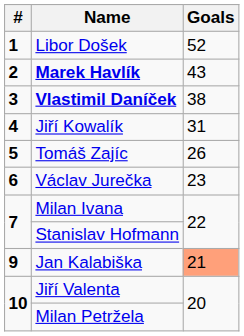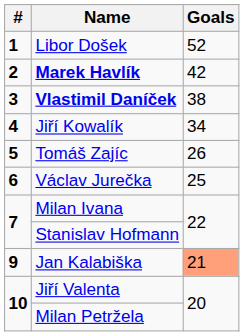 <table class="wikitable">
 <tr>
 <th>#</th>
 <th>Name</th>
 <th>Goals</th>
 </tr>
 <tr>
 <td><strong>1</strong></td>
 <td> <a href='#'>Libor Došek</a></td>
 <td>52</td>
 </tr>
 <tr>
 <td><strong>2</strong></td>
 <td> <strong><a href='#'>Marek Havlík</a></strong></td>
-<td>43</td>
+<td>42</td>
 </tr>
 <tr>
 <td><strong>3</strong></td>
 <td> <strong><a href='#'>Vlastimil Daníček</a></strong></td>
 <td>38</td>
 </tr>
 <tr>
 <td><strong>4</strong></td>
 <td> <a href='#'>Jiří Kowalík</a></td>
-<td>31</td>
+<td>34</td>
 </tr>
 <tr>
 <td><strong>5</strong></td>
 <td> <a href='#'>Tomáš Zajíc</a></td>
 <td>26</td>
 </tr>
 <tr>
 <td><strong>6</strong></td>
 <td> <a href='#'>Václav Jurečka</a></td>
-<td>23</td>
+<td>25</td>
 </tr>
 <tr>
 <td rowspan="2"><strong>7</strong></td>
 <td> <a href='#'>Milan Ivana</a></td>
 <td rowspan="2">22</td>
 </tr>
 <tr>
 <td> <a href='#'>Stanislav Hofmann</a></td>
 </tr>
 <tr>
 <td><strong>9</strong></td>
 <td> <a href='#'>Jan Kalabiška</a></td>
 <td style="background: lightsalmon;">21</td>
 </tr>
 <tr>
 <td rowspan="2"><strong>10</strong></td>
 <td> <a href='#'>Jiří Valenta</a></td>
 <td rowspan="2">20</td>
 </tr>
 <tr>
 <td> <a href='#'>Milan Petržela</a></td>
 </tr>
 </table>
